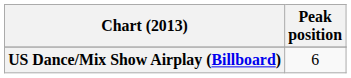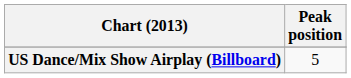 <table class="wikitable sortable plainrowheaders" style="text-align:center">
 <tr>
 <th scope="col">Chart (2013)</th>
 <th scope="col">Peak<br>position</th>
 </tr>
 <tr>
 </tr>
 <tr>
 <th>US Dance/Mix Show Airplay (<a href='#'>Billboard</a>)</th>
-<td>6</td>
+<td>5</td>
 </tr>
 </table>
